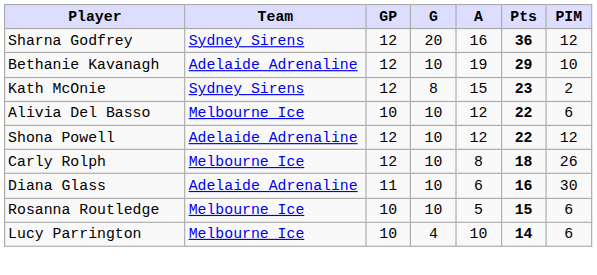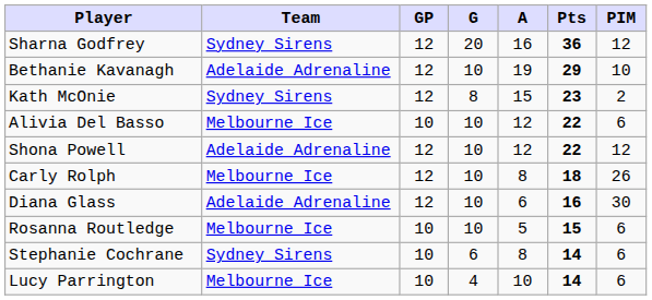 <table class="wikitable" style="text-align:center">
 <tr>
 <th style="background:#ddf; width:30%;">Player</th>
 <th style="background:#ddf; width:30%;">Team</th>
 <th style="background:#ddf; width:7.5%;">GP</th>
 <th style="background:#ddf; width:7.5%;">G</th>
 <th style="background:#ddf; width:7.5%;">A</th>
 <th style="background:#ddf; width:7.5%;">Pts</th>
 <th style="background:#ddf; width:7.5%;">PIM</th>
 </tr>
 <tr>
 <td align=left>Sharna Godfrey</td>
 <td align=left><a href='#'>Sydney Sirens</a></td>
 <td>12</td>
 <td>20</td>
 <td>16</td>
 <td><strong>36</strong></td>
 <td>12</td>
 </tr>
 <tr>
 <td align=left>Bethanie Kavanagh</td>
 <td align=left><a href='#'>Adelaide Adrenaline</a></td>
 <td>12</td>
 <td>10</td>
 <td>19</td>
 <td><strong>29</strong></td>
 <td>10</td>
 </tr>
 <tr>
 <td align=left>Kath McOnie</td>
 <td align=left><a href='#'>Sydney Sirens</a></td>
 <td>12</td>
 <td>8</td>
 <td>15</td>
 <td><strong>23</strong></td>
 <td>2</td>
 </tr>
 <tr>
 <td align=left>Alivia Del Basso</td>
 <td align=left><a href='#'>Melbourne Ice</a></td>
 <td>10</td>
 <td>10</td>
 <td>12</td>
 <td><strong>22</strong></td>
 <td>6</td>
 </tr>
 <tr>
 <td align=left>Shona Powell</td>
 <td align=left><a href='#'>Adelaide Adrenaline</a></td>
 <td>12</td>
 <td>10</td>
 <td>12</td>
 <td><strong>22</strong></td>
 <td>12</td>
 </tr>
 <tr>
 <td align=left>Carly Rolph</td>
 <td align=left><a href='#'>Melbourne Ice</a></td>
 <td>12</td>
 <td>10</td>
 <td>8</td>
 <td><strong>18</strong></td>
 <td>26</td>
 </tr>
 <tr>
 <td align=left>Diana Glass</td>
 <td align=left><a href='#'>Adelaide Adrenaline</a></td>
-<td>11</td>
+<td>12</td>
 <td>10</td>
 <td>6</td>
 <td><strong>16</strong></td>
 <td>30</td>
 </tr>
 <tr>
 <td align=left>Rosanna Routledge</td>
 <td align=left><a href='#'>Melbourne Ice</a></td>
 <td>10</td>
 <td>10</td>
 <td>5</td>
 <td><strong>15</strong></td>
 <td>6</td>
 </tr>
 <tr>
+<td align=left>Stephanie Cochrane</td>
+<td align=left><a href='#'>Sydney Sirens</a></td>
+<td>10</td>
+<td>6</td>
+<td>8</td>
+<td><strong>14</strong></td>
+<td>6</td>
+</tr>
+<tr>
 <td align=left>Lucy Parrington</td>
 <td align=left><a href='#'>Melbourne Ice</a></td>
 <td>10</td>
 <td>4</td>
 <td>10</td>
 <td><strong>14</strong></td>
 <td>6</td>
 </tr>
 </table>
